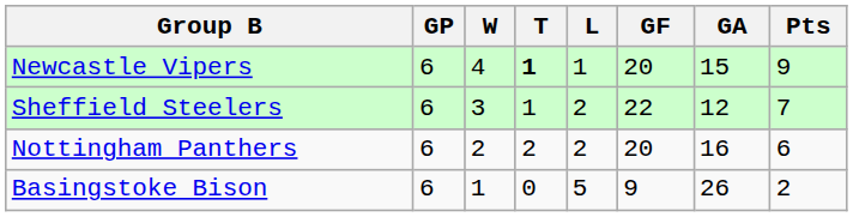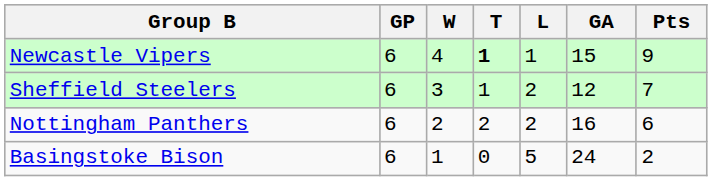 <table class="wikitable">
 <tr>
 <th width="40%">Group B</th>
 <th width="5%">GP</th>
 <th width="5%">W</th>
 <th width="5%">T</th>
 <th width="5%">L</th>
-<th width="7.5%">GF</th>
 <th width="7.5%">GA</th>
 <th width="7.5%">Pts</th>
 </tr>
 <tr bgcolor="#CCFFCC">
 <td><a href='#'>Newcastle Vipers</a></td>
 <td>6</td>
 <td>4</td>
 <td><strong>1</strong></td>
 <td>1</td>
-<td>20</td>
 <td>15</td>
 <td>9</td>
 </tr>
 <tr bgcolor="#CCFFCC">
 <td><a href='#'>Sheffield Steelers</a></td>
 <td>6</td>
 <td>3</td>
 <td>1</td>
 <td>2</td>
-<td>22</td>
 <td>12</td>
 <td>7</td>
 </tr>
 <tr>
 <td><a href='#'>Nottingham Panthers</a></td>
 <td>6</td>
 <td>2</td>
 <td>2</td>
 <td>2</td>
-<td>20</td>
 <td>16</td>
 <td>6</td>
 </tr>
 <tr>
 <td><a href='#'>Basingstoke Bison</a></td>
 <td>6</td>
 <td>1</td>
 <td>0</td>
 <td>5</td>
-<td>9</td>
-<td>26</td>
+<td>24</td>
 <td>2</td>
 </tr>
 </table>
